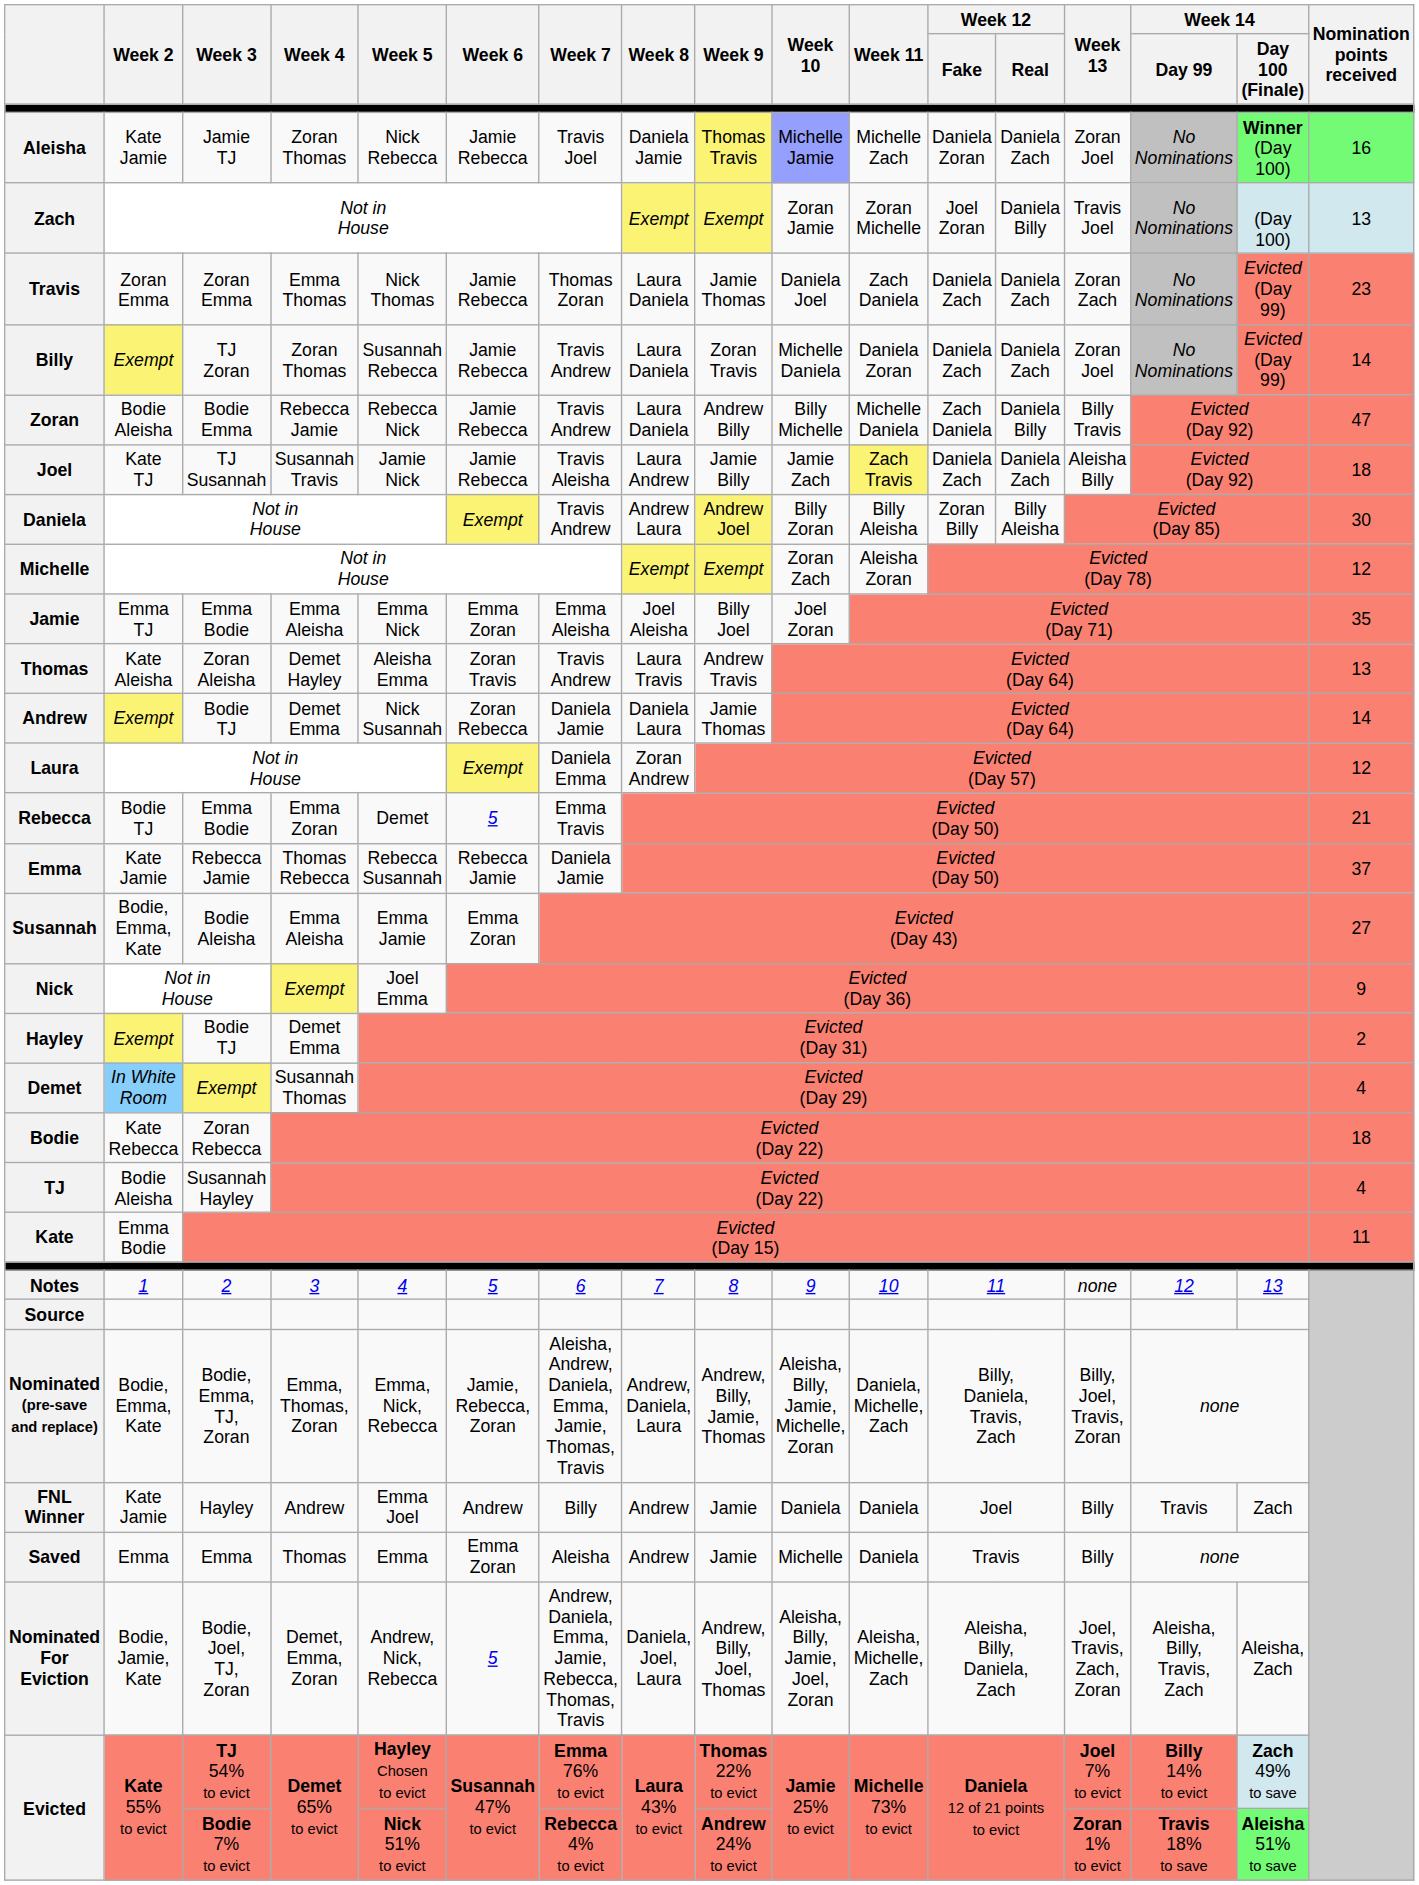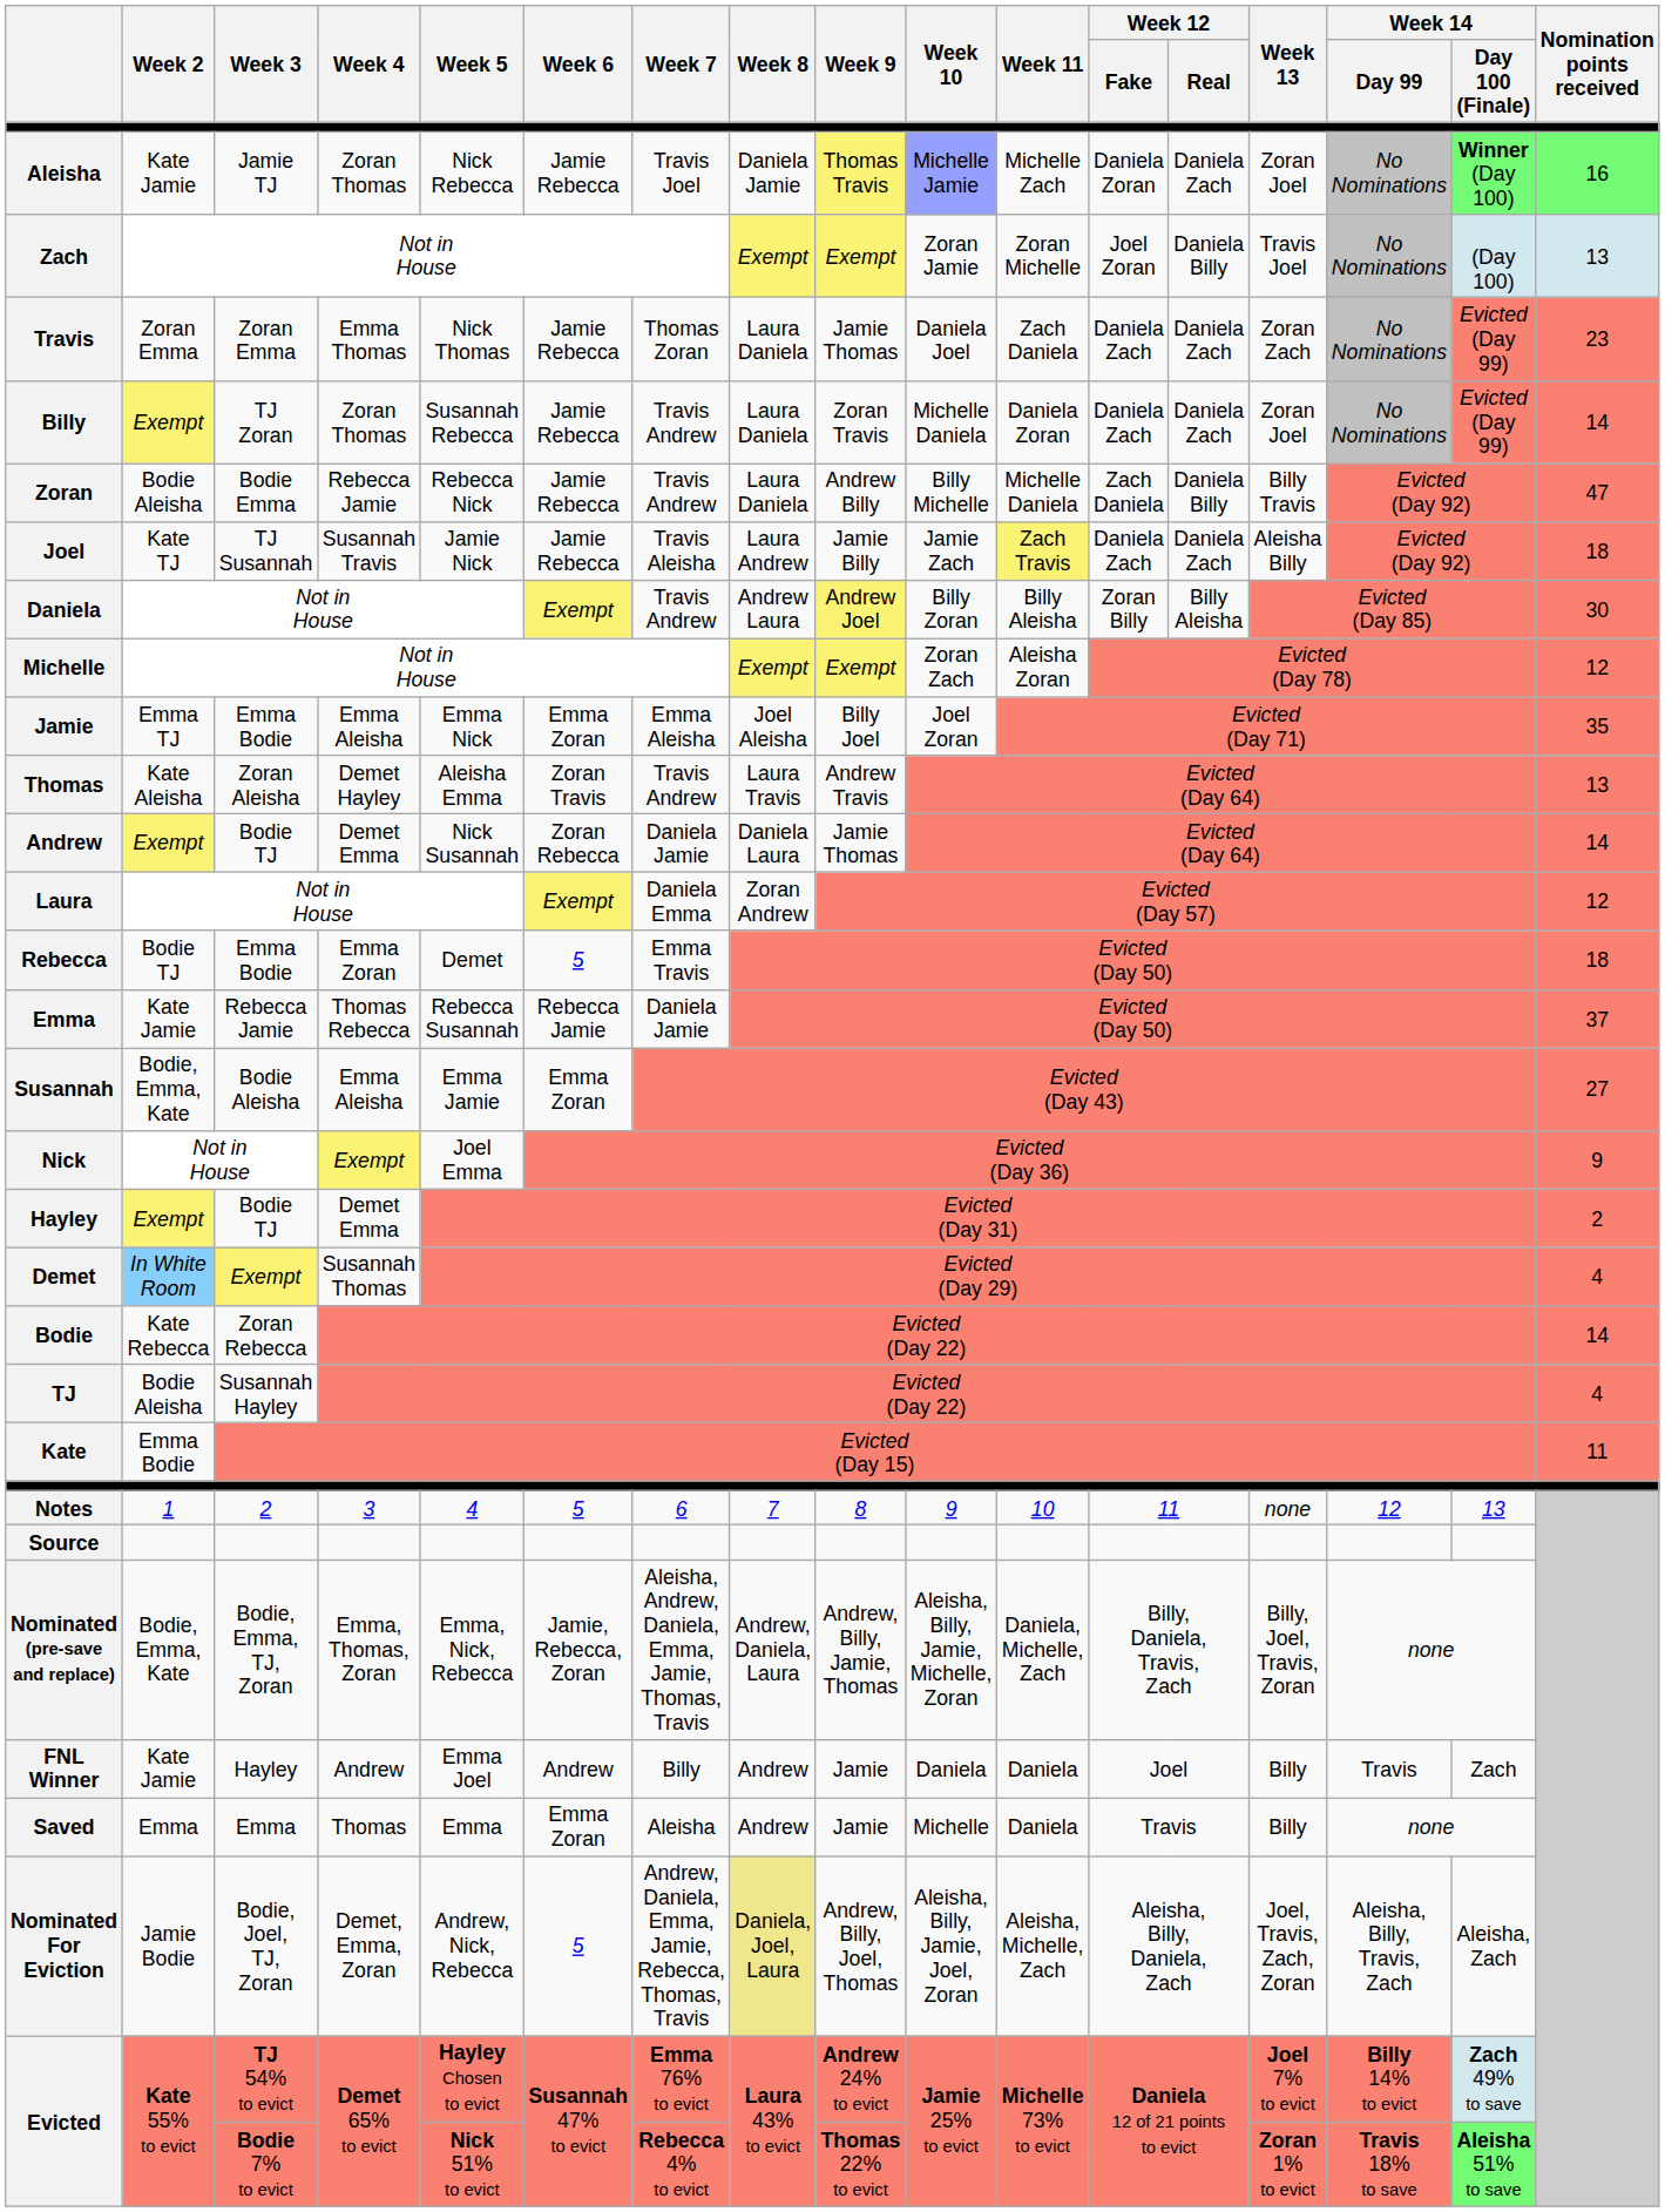 <table class="wikitable" style="text-align:center; font-size:80%; width:100%; line-height:15px;">
 <tr>
 <th style="width:6%" rowspan="2"></th>
 <th style="width:6%" rowspan="2">Week 2</th>
 <th style="width:6%" rowspan="2">Week 3</th>
 <th style="width:6%" rowspan="2">Week 4</th>
 <th style="width:6%" rowspan="2">Week 5</th>
 <th style="width:6%" rowspan="2">Week 6</th>
 <th style="width:6%" rowspan="2">Week 7</th>
 <th style="width:6%" rowspan="2">Week 8</th>
 <th style="width:6%" rowspan="2">Week 9</th>
 <th style="width:6%" rowspan="2">Week 10</th>
 <th style="width:6%" rowspan="2">Week 11</th>
 <th style="width:6%" colspan="2">Week 12</th>
 <th style="width:6%" rowspan="2">Week 13</th>
 <th style="width:6%" colspan="2">Week 14</th>
 <th style="width:6%" rowspan="2">Nomination points received</th>
 </tr>
 <tr>
 <th style="width:6%">Fake</th>
 <th style="width:6%">Real</th>
 <th style="width:6%">Day 99</th>
 <th style="width:6%">Day 100 (Finale)</th>
 </tr>
 <tr>
 <th style="background:#000" colspan="17"></th>
 </tr>
 <tr>
 <th>Aleisha</th>
 <td>Kate<br>Jamie</td>
 <td>Jamie<br>TJ</td>
 <td>Zoran<br>Thomas</td>
 <td>Nick<br>Rebecca</td>
 <td>Jamie<br>Rebecca</td>
 <td>Travis<br>Joel</td>
 <td>Daniela<br>Jamie</td>
 <td style="background:#FBF373">Thomas<br>Travis</td>
 <td style="background:#959ffd">Michelle<br>Jamie</td>
 <td>Michelle<br>Zach</td>
 <td>Daniela<br>Zoran</td>
 <td>Daniela<br>Zach</td>
 <td>Zoran<br>Joel</td>
 <td style="background:#C0C0C0"><em>No<br>Nominations</em></td>
 <td style="background:#73FB76"><strong>Winner</strong><br>(Day 100)</td>
 <td style="background:#73FB76">16</td>
 </tr>
 <tr>
 <th>Zach</th>
 <td style="background:white" colspan="6"><em>Not in<br>House</em></td>
 <td style="background:#FBF373"><em>Exempt</em></td>
 <td style="background:#FBF373"><em>Exempt</em></td>
 <td>Zoran<br>Jamie</td>
 <td>Zoran<br>Michelle</td>
 <td>Joel<br>Zoran</td>
 <td>Daniela<br>Billy</td>
 <td>Travis<br>Joel</td>
 <td style="background:#C0C0C0"><em>No<br>Nominations</em></td>
 <td style="background:#D1E8EF"><br>(Day 100)</td>
 <td style="background:#D1E8EF">13</td>
 </tr>
 <tr>
 <th>Travis</th>
 <td>Zoran<br>Emma</td>
 <td>Zoran<br>Emma</td>
 <td>Emma<br>Thomas</td>
 <td>Nick<br>Thomas</td>
 <td>Jamie<br>Rebecca</td>
 <td>Thomas<br>Zoran</td>
 <td>Laura<br>Daniela</td>
 <td>Jamie<br>Thomas</td>
 <td>Daniela<br>Joel</td>
 <td>Zach<br>Daniela</td>
 <td>Daniela<br>Zach</td>
 <td>Daniela<br>Zach</td>
 <td>Zoran<br>Zach</td>
 <td style="background:#C0C0C0"><em>No<br>Nominations</em></td>
 <td style="background:#FA8072"><em>Evicted</em><br>(Day 99)</td>
 <td style="background:#FA8072">23</td>
 </tr>
 <tr>
 <th>Billy</th>
 <td style="background:#FBF373"><em>Exempt</em></td>
 <td>TJ<br>Zoran</td>
 <td>Zoran<br>Thomas</td>
 <td>Susannah<br>Rebecca</td>
 <td>Jamie<br>Rebecca</td>
 <td>Travis<br>Andrew</td>
 <td>Laura<br>Daniela</td>
 <td>Zoran<br>Travis</td>
 <td>Michelle<br>Daniela</td>
 <td>Daniela<br>Zoran</td>
 <td>Daniela<br>Zach</td>
 <td>Daniela<br>Zach</td>
 <td>Zoran<br>Joel</td>
 <td style="background:#C0C0C0"><em>No<br>Nominations</em></td>
 <td style="background:#FA8072"><em>Evicted</em><br>(Day 99)</td>
 <td style="background:#FA8072">14</td>
 </tr>
 <tr>
 <th>Zoran</th>
 <td>Bodie<br>Aleisha</td>
 <td>Bodie<br>Emma</td>
 <td>Rebecca<br>Jamie</td>
 <td>Rebecca<br>Nick</td>
 <td>Jamie<br>Rebecca</td>
 <td>Travis<br>Andrew</td>
 <td>Laura<br>Daniela</td>
 <td>Andrew<br>Billy</td>
 <td>Billy<br>Michelle</td>
 <td>Michelle<br>Daniela</td>
 <td>Zach<br>Daniela</td>
 <td>Daniela<br>Billy</td>
 <td>Billy<br>Travis</td>
 <td style="background:#FA8072" colspan="2"><em>Evicted</em><br>(Day 92)</td>
 <td style="background:#FA8072">47</td>
 </tr>
 <tr>
 <th>Joel</th>
 <td>Kate<br>TJ</td>
 <td>TJ<br>Susannah</td>
 <td>Susannah<br>Travis</td>
 <td>Jamie<br>Nick</td>
 <td>Jamie<br>Rebecca</td>
 <td>Travis<br>Aleisha</td>
 <td>Laura<br>Andrew</td>
 <td>Jamie<br>Billy</td>
 <td>Jamie<br>Zach</td>
 <td style="background:#FBF373">Zach<br>Travis</td>
 <td>Daniela<br>Zach</td>
 <td>Daniela<br>Zach</td>
 <td>Aleisha<br>Billy</td>
 <td style="background:#FA8072" colspan="2"><em>Evicted</em><br>(Day 92)</td>
 <td style="background:#FA8072">18</td>
 </tr>
 <tr>
 <th>Daniela</th>
 <td style="background:white" colspan="4"><em>Not in<br>House</em></td>
 <td style="background:#FBF373"><em>Exempt</em></td>
 <td>Travis<br>Andrew</td>
 <td>Andrew<br>Laura</td>
 <td style="background:#FBF373">Andrew<br>Joel</td>
 <td>Billy<br>Zoran</td>
 <td>Billy<br>Aleisha</td>
 <td>Zoran<br>Billy</td>
 <td>Billy<br>Aleisha</td>
 <td style="background:#FA8072" colspan="3"><em>Evicted</em><br>(Day 85)</td>
 <td style="background:#FA8072">30</td>
 </tr>
 <tr>
 <th>Michelle</th>
 <td style="background:white" colspan="6"><em>Not in<br>House</em></td>
 <td style="background:#FBF373"><em>Exempt</em></td>
 <td style="background:#FBF373"><em>Exempt</em></td>
 <td>Zoran<br>Zach</td>
 <td>Aleisha<br>Zoran</td>
 <td style="background:#FA8072" colspan="5"><em>Evicted</em><br>(Day 78)</td>
 <td style="background:#FA8072">12</td>
 </tr>
 <tr>
 <th>Jamie</th>
 <td>Emma<br>TJ</td>
 <td>Emma<br>Bodie</td>
 <td>Emma<br>Aleisha</td>
 <td>Emma<br>Nick</td>
 <td>Emma<br>Zoran</td>
 <td>Emma<br>Aleisha</td>
 <td>Joel<br>Aleisha</td>
 <td>Billy<br>Joel</td>
 <td>Joel<br>Zoran</td>
 <td style="background:#FA8072" colspan="6"><em>Evicted</em><br>(Day 71)</td>
 <td style="background:#FA8072">35</td>
 </tr>
 <tr>
 <th>Thomas</th>
 <td>Kate<br>Aleisha</td>
 <td>Zoran<br>Aleisha</td>
 <td>Demet<br>Hayley</td>
 <td>Aleisha<br>Emma</td>
 <td>Zoran<br>Travis</td>
 <td>Travis<br>Andrew</td>
 <td>Laura<br>Travis</td>
 <td>Andrew<br>Travis</td>
 <td style="background:#FA8072" colspan="7"><em>Evicted</em><br>(Day 64)</td>
 <td style="background:#FA8072">13</td>
 </tr>
 <tr>
 <th>Andrew</th>
 <td style="background:#FBF373"><em>Exempt</em></td>
 <td>Bodie<br>TJ</td>
 <td>Demet<br>Emma</td>
 <td>Nick<br>Susannah</td>
 <td>Zoran<br>Rebecca</td>
 <td>Daniela<br>Jamie</td>
 <td>Daniela<br>Laura</td>
 <td>Jamie<br>Thomas</td>
 <td style="background:#FA8072" colspan="7"><em>Evicted</em><br>(Day 64)</td>
 <td style="background:#FA8072">14</td>
 </tr>
 <tr>
 <th>Laura</th>
 <td style="background:white" colspan="4"><em>Not in<br>House</em></td>
 <td style="background:#FBF373"><em>Exempt</em></td>
 <td>Daniela<br>Emma</td>
 <td>Zoran<br>Andrew</td>
 <td style="background:#FA8072" colspan="8"><em>Evicted</em><br>(Day 57)</td>
 <td style="background:#FA8072">12</td>
 </tr>
 <tr>
 <th>Rebecca</th>
 <td>Bodie<br>TJ</td>
 <td>Emma<br>Bodie</td>
 <td>Emma<br>Zoran</td>
 <td>Demet</td>
 <td><em><a href='#'>5</a></em></td>
 <td>Emma<br>Travis</td>
 <td style="background:#FA8072" colspan="9"><em>Evicted</em><br>(Day 50)</td>
-<td style="background:#FA8072">21</td>
+<td style="background:#FA8072">18</td>
 </tr>
 <tr>
 <th>Emma</th>
 <td>Kate<br>Jamie</td>
 <td>Rebecca<br>Jamie</td>
 <td>Thomas<br>Rebecca</td>
 <td>Rebecca<br>Susannah</td>
 <td>Rebecca<br>Jamie</td>
 <td>Daniela<br>Jamie</td>
 <td style="background:#FA8072" colspan="9"><em>Evicted</em><br>(Day 50)</td>
 <td style="background:#FA8072">37</td>
 </tr>
 <tr>
 <th>Susannah</th>
 <td>Bodie,<br>Emma,<br>Kate</td>
 <td>Bodie<br>Aleisha</td>
 <td>Emma<br>Aleisha</td>
 <td>Emma<br>Jamie</td>
 <td>Emma<br>Zoran</td>
 <td style="background:#FA8072" colspan="10"><em>Evicted</em><br>(Day 43)</td>
 <td style="background:#FA8072">27</td>
 </tr>
 <tr>
 <th>Nick</th>
 <td style="background:white" colspan="2"><em>Not in<br>House</em></td>
 <td style="background:#FBF373"><em>Exempt</em></td>
 <td>Joel<br>Emma</td>
 <td style="background:#FA8072" colspan="11"><em>Evicted</em><br>(Day 36)</td>
 <td style="background:#FA8072">9</td>
 </tr>
 <tr>
 <th>Hayley</th>
 <td style="background:#FBF373"><em>Exempt</em></td>
 <td>Bodie<br>TJ</td>
 <td>Demet<br>Emma</td>
 <td style="background:#FA8072" colspan="12"><em>Evicted</em><br>(Day 31)</td>
 <td style="background:#FA8072">2</td>
 </tr>
 <tr>
 <th>Demet</th>
 <td style="background:#87CEFA"><em>In White<br>Room</em></td>
 <td style="background:#FBF373"><em>Exempt</em></td>
 <td>Susannah<br>Thomas</td>
 <td style="background:#FA8072" colspan="12"><em>Evicted</em><br>(Day 29)</td>
 <td style="background:#FA8072">4</td>
 </tr>
 <tr>
 <th>Bodie</th>
 <td>Kate<br>Rebecca</td>
 <td>Zoran<br>Rebecca</td>
 <td style="background:#FA8072" colspan="13"><em>Evicted</em><br>(Day 22)</td>
-<td style="background:#FA8072">18</td>
+<td style="background:#FA8072">14</td>
 </tr>
 <tr>
 <th>TJ</th>
 <td>Bodie<br>Aleisha</td>
 <td>Susannah<br>Hayley</td>
 <td style="background:#FA8072" colspan="13"><em>Evicted</em><br>(Day 22)</td>
 <td style="background:#FA8072">4</td>
 </tr>
 <tr>
 <th>Kate</th>
 <td>Emma<br>Bodie</td>
 <td style="background:#FA8072" colspan="14"><em>Evicted</em><br>(Day 15)</td>
 <td style="background:#FA8072">11</td>
 </tr>
 <tr>
 <th style="background:#000" colspan="17"></th>
 </tr>
 <tr>
 <th>Notes</th>
 <td><em><a href='#'>1</a></em></td>
 <td><em><a href='#'>2</a></em></td>
 <td><em><a href='#'>3</a></em></td>
 <td><em><a href='#'>4</a></em></td>
 <td><em><a href='#'>5</a></em></td>
 <td><em><a href='#'>6</a></em></td>
 <td><em><a href='#'>7</a></em></td>
 <td><em><a href='#'>8</a></em></td>
 <td><em><a href='#'>9</a></em></td>
 <td><em><a href='#'>10</a></em></td>
 <td colspan=2><em><a href='#'>11</a></em></td>
 <td><em>none</em></td>
 <td><em><a href='#'>12</a></em></td>
 <td><em><a href='#'>13</a></em></td>
 <td style="background:#ccc" rowspan="8"></td>
 </tr>
 <tr>
 <th>Source</th>
 <td></td>
 <td></td>
 <td></td>
 <td></td>
 <td></td>
 <td></td>
 <td></td>
 <td></td>
 <td></td>
 <td></td>
 <td colspan="2"></td>
 <td></td>
 <td></td>
 <td></td>
 </tr>
 <tr>
 <th>Nominated<br><small>(pre-save and replace)</small></th>
 <td>Bodie,<br>Emma,<br>Kate</td>
 <td>Bodie,<br>Emma,<br>TJ,<br>Zoran</td>
 <td>Emma,<br>Thomas,<br>Zoran</td>
 <td>Emma,<br>Nick,<br>Rebecca</td>
 <td>Jamie,<br>Rebecca,<br>Zoran</td>
 <td>Aleisha,<br>Andrew,<br>Daniela,<br>Emma,<br>Jamie,<br>Thomas,<br>Travis</td>
 <td>Andrew,<br>Daniela,<br>Laura</td>
 <td>Andrew,<br>Billy,<br>Jamie,<br>Thomas</td>
 <td>Aleisha,<br>Billy,<br>Jamie,<br>Michelle,<br>Zoran</td>
 <td>Daniela,<br>Michelle,<br>Zach</td>
 <td colspan=2>Billy,<br>Daniela,<br>Travis,<br>Zach</td>
 <td>Billy,<br>Joel,<br>Travis,<br>Zoran</td>
 <td colspan="2"><em>none</em></td>
 </tr>
 <tr>
 <th>FNL Winner</th>
 <td>Kate<br>Jamie</td>
 <td>Hayley</td>
 <td>Andrew</td>
 <td>Emma<br>Joel</td>
 <td>Andrew</td>
 <td>Billy</td>
 <td>Andrew</td>
 <td>Jamie</td>
 <td>Daniela</td>
 <td>Daniela</td>
 <td colspan="2">Joel</td>
 <td>Billy</td>
 <td>Travis</td>
 <td>Zach</td>
 </tr>
 <tr>
 <th>Saved</th>
 <td>Emma</td>
 <td>Emma</td>
 <td>Thomas</td>
 <td>Emma</td>
 <td>Emma<br>Zoran</td>
 <td>Aleisha</td>
 <td>Andrew</td>
 <td>Jamie</td>
 <td>Michelle</td>
 <td>Daniela</td>
 <td colspan="2">Travis</td>
 <td>Billy</td>
 <td colspan="2"><em>none</em></td>
 </tr>
 <tr>
 <th>Nominated For Eviction</th>
-<td>Bodie,<br>Jamie,<br>Kate</td>
+<td>Jamie<br>Bodie</td>
 <td>Bodie,<br>Joel,<br>TJ,<br>Zoran</td>
 <td>Demet,<br>Emma,<br>Zoran</td>
 <td>Andrew,<br>Nick,<br>Rebecca</td>
 <td><em><a href='#'>5</a></em></td>
 <td>Andrew,<br>Daniela,<br>Emma,<br>Jamie,<br>Rebecca,<br>Thomas,<br>Travis</td>
-<td>Daniela,<br>Joel,<br>Laura</td>
+<td style="background: khaki;">Daniela,<br>Joel,<br>Laura</td>
 <td>Andrew,<br>Billy,<br>Joel,<br>Thomas</td>
 <td>Aleisha,<br>Billy,<br>Jamie,<br>Joel,<br>Zoran</td>
 <td>Aleisha,<br>Michelle,<br>Zach</td>
 <td colspan="2">Aleisha,<br>Billy,<br>Daniela,<br>Zach</td>
 <td>Joel,<br>Travis,<br>Zach,<br>Zoran</td>
 <td>Aleisha,<br>Billy,<br>Travis,<br>Zach</td>
 <td>Aleisha,<br>Zach</td>
 </tr>
 <tr>
 <th rowspan="2">Evicted</th>
 <td style="background:#FA8072" rowspan="2"><strong>Kate</strong><br>55%<br><small>to evict</small></td>
 <td style="background:#FA8072"><strong>TJ</strong><br>54%<br><small>to evict</small></td>
 <td style="background:#FA8072" rowspan="2"><strong>Demet</strong><br>65%<br><small>to evict</small></td>
 <td style="background:#FA8072"><strong>Hayley</strong><br><small>Chosen<br>to evict</small></td>
 <td style="background:#FA8072" rowspan="2"><strong>Susannah</strong><br>47%<br><small>to evict</small></td>
 <td style="background:#FA8072"><strong>Emma</strong><br>76%<br><small>to evict</small></td>
 <td style="background:#FA8072" rowspan="2"><strong>Laura</strong><br>43%<br><small>to evict</small></td>
-<td style="background:#FA8072"><strong>Thomas</strong><br>22%<br><small>to evict</small></td>
+<td style="background:#FA8072"><strong>Andrew</strong><br>24%<br><small>to evict</small></td>
 <td style="background:#FA8072" rowspan="2"><strong>Jamie</strong><br>25%<br><small>to evict</small></td>
 <td style="background:#FA8072" rowspan="2"><strong>Michelle</strong><br>73%<br><small>to evict</small></td>
 <td style="background:#FA8072" colspan="2" rowspan="2"><strong>Daniela</strong><br><small>12 of 21 points<br>to evict</small></td>
 <td style="background:#FA8072"><strong>Joel</strong><br>7%<br><small>to evict</small></td>
 <td style="background:#FA8072"><strong>Billy</strong><br>14%<br><small>to evict</small></td>
 <td style="background:#D1E8EF"><strong>Zach</strong><br>49%<br><small>to save</small></td>
 </tr>
 <tr>
 <td style="background:#FA8072"><strong>Bodie</strong><br>7%<br><small>to evict</small></td>
 <td style="background:#FA8072"><strong>Nick</strong><br>51%<br><small>to evict</small></td>
 <td style="background:#FA8072"><strong>Rebecca</strong><br>4%<br><small>to evict</small></td>
-<td style="background:#FA8072"><strong>Andrew</strong><br>24%<br><small>to evict</small></td>
+<td style="background:#FA8072"><strong>Thomas</strong><br>22%<br><small>to evict</small></td>
 <td style="background:#FA8072"><strong>Zoran</strong><br>1%<br><small>to evict</small></td>
 <td style="background:#FA8072"><strong>Travis</strong><br>18%<br><small>to save</small></td>
 <td style="background:#73FB76"><strong>Aleisha</strong><br>51%<br><small>to save</small></td>
 </tr>
 </table>
